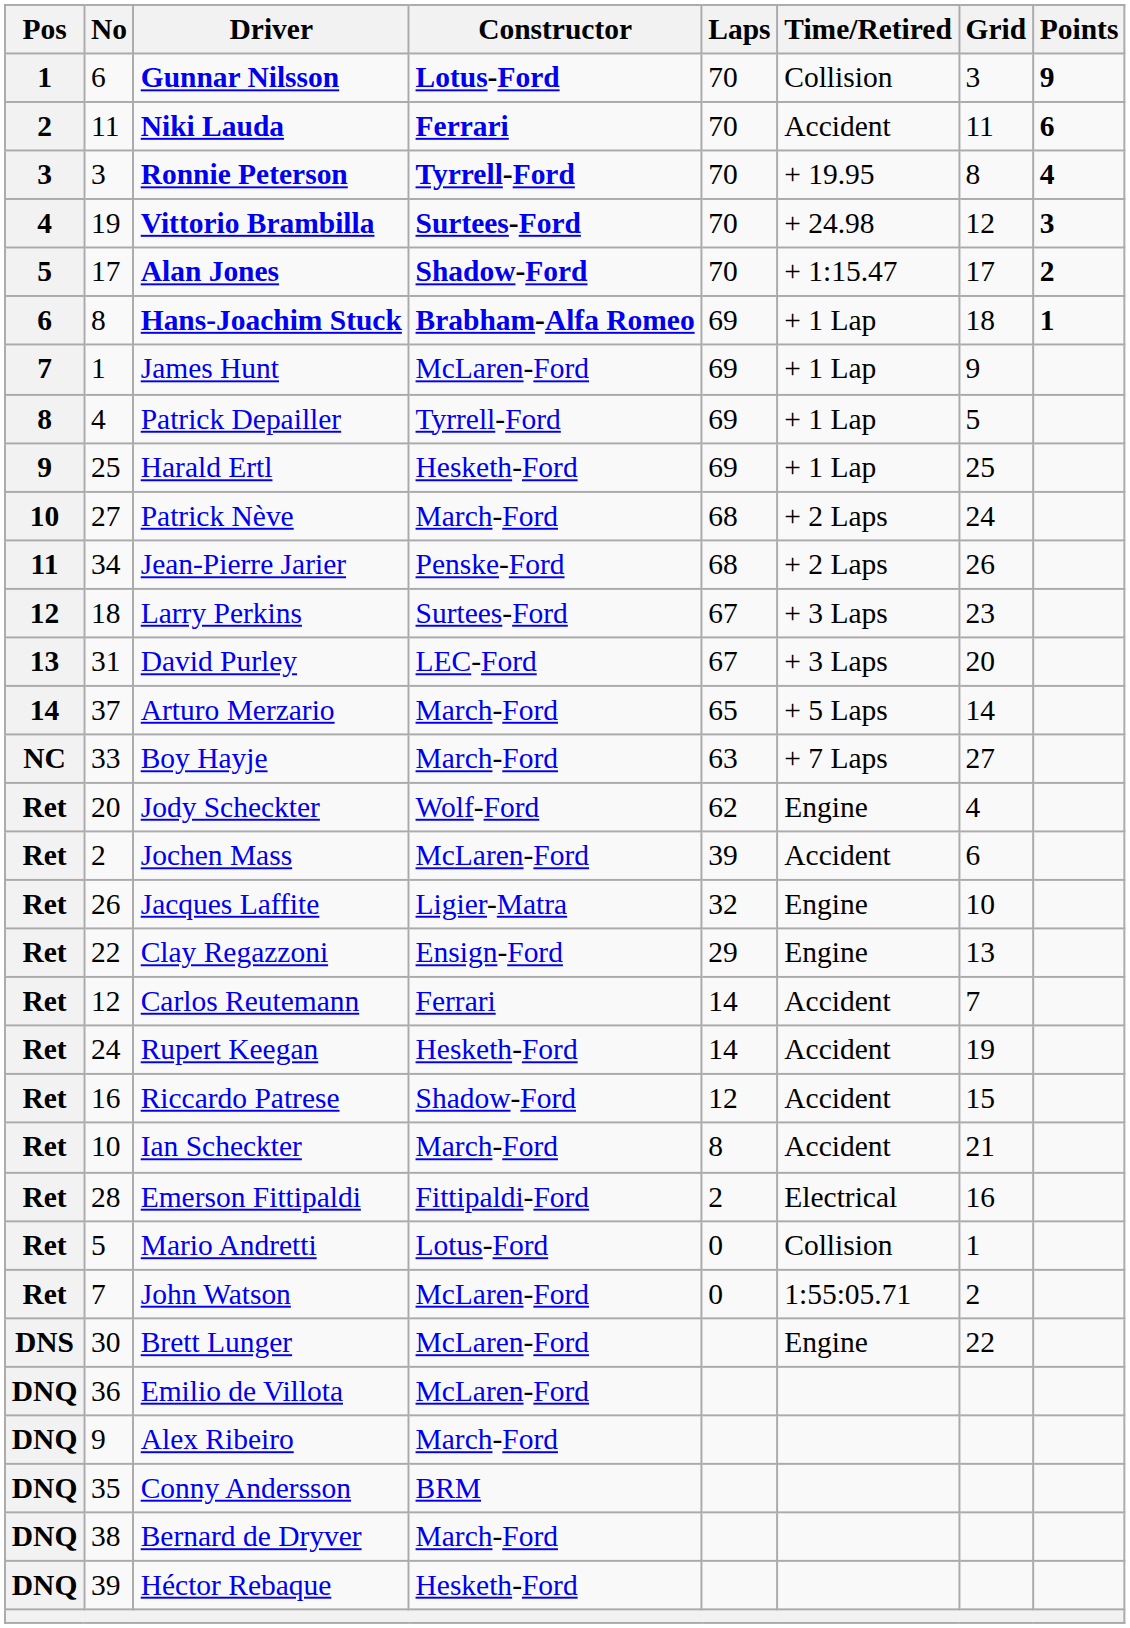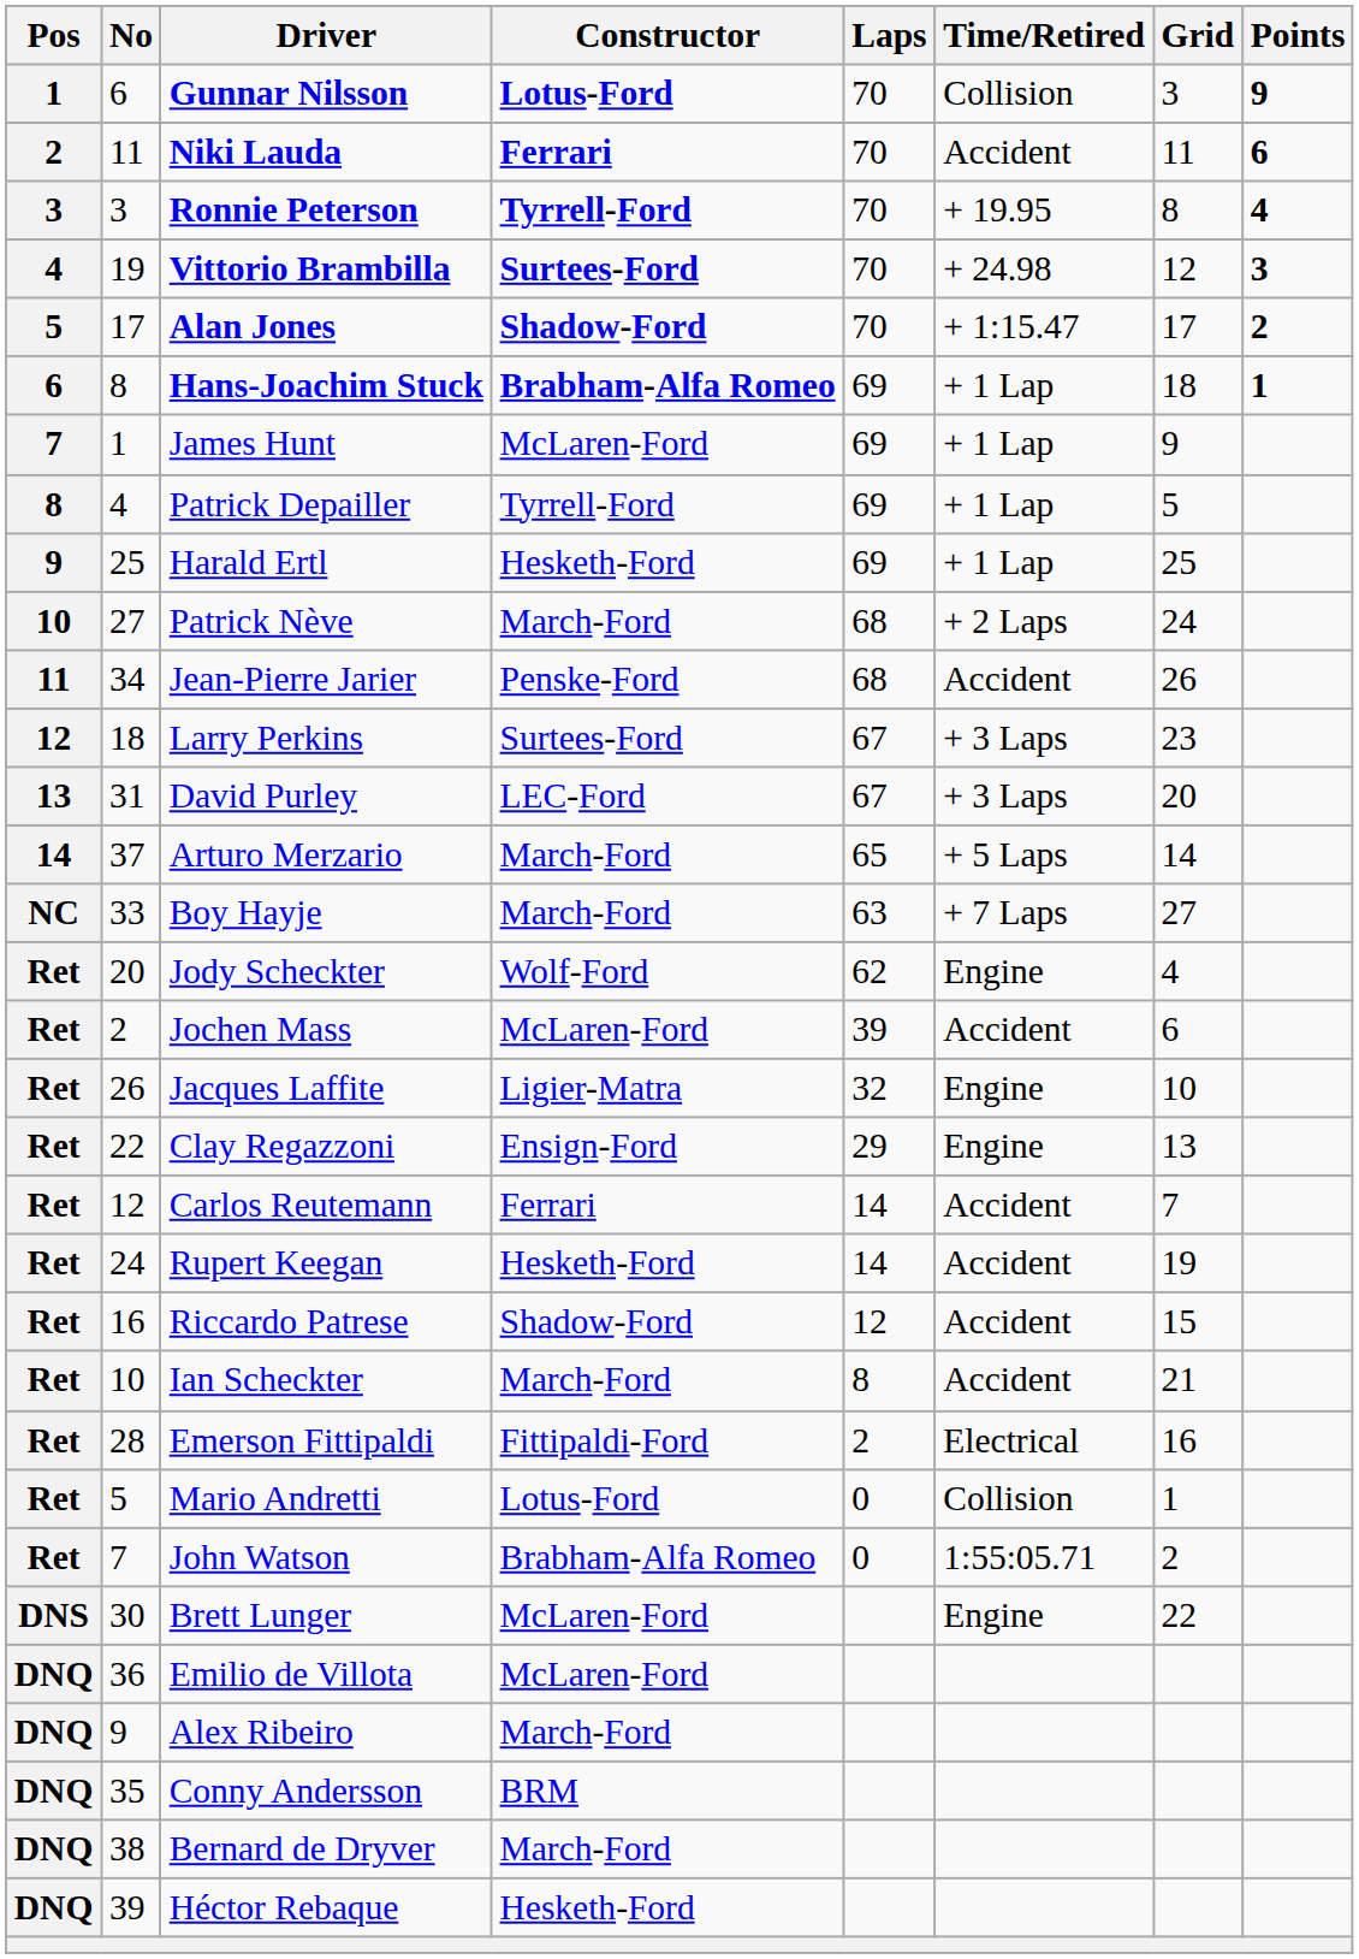 <table class="wikitable" style="font-size: 95%;">
 <tr>
 <th>Pos</th>
 <th>No</th>
 <th>Driver</th>
 <th>Constructor</th>
 <th>Laps</th>
 <th>Time/Retired</th>
 <th>Grid</th>
 <th>Points</th>
 </tr>
 <tr>
 <th>1</th>
 <td>6</td>
 <td> <strong><a href='#'>Gunnar Nilsson</a></strong></td>
 <td><strong><a href='#'>Lotus</a>-<a href='#'>Ford</a></strong></td>
 <td>70</td>
 <td>Collision</td>
 <td>3</td>
 <td><strong>9</strong></td>
 </tr>
 <tr>
 <th>2</th>
 <td>11</td>
 <td> <strong><a href='#'>Niki Lauda</a></strong></td>
 <td><strong><a href='#'>Ferrari</a></strong></td>
 <td>70</td>
 <td>Accident</td>
 <td>11</td>
 <td><strong>6</strong></td>
 </tr>
 <tr>
 <th>3</th>
 <td>3</td>
 <td> <strong><a href='#'>Ronnie Peterson</a></strong></td>
 <td><strong><a href='#'>Tyrrell</a>-<a href='#'>Ford</a></strong></td>
 <td>70</td>
 <td>+ 19.95</td>
 <td>8</td>
 <td><strong>4</strong></td>
 </tr>
 <tr>
 <th>4</th>
 <td>19</td>
 <td> <strong><a href='#'>Vittorio Brambilla</a></strong></td>
 <td><strong><a href='#'>Surtees</a>-<a href='#'>Ford</a></strong></td>
 <td>70</td>
 <td>+ 24.98</td>
 <td>12</td>
 <td><strong>3</strong></td>
 </tr>
 <tr>
 <th>5</th>
 <td>17</td>
 <td> <strong><a href='#'>Alan Jones</a></strong></td>
 <td><strong><a href='#'>Shadow</a>-<a href='#'>Ford</a></strong></td>
 <td>70</td>
 <td>+ 1:15.47</td>
 <td>17</td>
 <td><strong>2</strong></td>
 </tr>
 <tr>
 <th>6</th>
 <td>8</td>
 <td> <strong><a href='#'>Hans-Joachim Stuck</a></strong></td>
 <td><strong><a href='#'>Brabham</a>-<a href='#'>Alfa Romeo</a></strong></td>
 <td>69</td>
 <td>+ 1 Lap</td>
 <td>18</td>
 <td><strong>1</strong></td>
 </tr>
 <tr>
 <th>7</th>
 <td>1</td>
 <td> <a href='#'>James Hunt</a></td>
 <td><a href='#'>McLaren</a>-<a href='#'>Ford</a></td>
 <td>69</td>
 <td>+ 1 Lap</td>
 <td>9</td>
 <td> </td>
 </tr>
 <tr>
 <th>8</th>
 <td>4</td>
 <td> <a href='#'>Patrick Depailler</a></td>
 <td><a href='#'>Tyrrell</a>-<a href='#'>Ford</a></td>
 <td>69</td>
 <td>+ 1 Lap</td>
 <td>5</td>
 <td> </td>
 </tr>
 <tr>
 <th>9</th>
 <td>25</td>
 <td> <a href='#'>Harald Ertl</a></td>
 <td><a href='#'>Hesketh</a>-<a href='#'>Ford</a></td>
 <td>69</td>
 <td>+ 1 Lap</td>
 <td>25</td>
 <td> </td>
 </tr>
 <tr>
 <th>10</th>
 <td>27</td>
 <td> <a href='#'>Patrick Nève</a></td>
 <td><a href='#'>March</a>-<a href='#'>Ford</a></td>
 <td>68</td>
 <td>+ 2 Laps</td>
 <td>24</td>
 <td> </td>
 </tr>
 <tr>
 <th>11</th>
 <td>34</td>
 <td> <a href='#'>Jean-Pierre Jarier</a></td>
 <td><a href='#'>Penske</a>-<a href='#'>Ford</a></td>
 <td>68</td>
-<td>+ 2 Laps</td>
+<td>Accident</td>
 <td>26</td>
 <td> </td>
 </tr>
 <tr>
 <th>12</th>
 <td>18</td>
 <td> <a href='#'>Larry Perkins</a></td>
 <td><a href='#'>Surtees</a>-<a href='#'>Ford</a></td>
 <td>67</td>
 <td>+ 3 Laps</td>
 <td>23</td>
 <td> </td>
 </tr>
 <tr>
 <th>13</th>
 <td>31</td>
 <td> <a href='#'>David Purley</a></td>
 <td><a href='#'>LEC</a>-<a href='#'>Ford</a></td>
 <td>67</td>
 <td>+ 3 Laps</td>
 <td>20</td>
 <td> </td>
 </tr>
 <tr>
 <th>14</th>
 <td>37</td>
 <td> <a href='#'>Arturo Merzario</a></td>
 <td><a href='#'>March</a>-<a href='#'>Ford</a></td>
 <td>65</td>
 <td>+ 5 Laps</td>
 <td>14</td>
 <td> </td>
 </tr>
 <tr>
 <th>NC</th>
 <td>33</td>
 <td> <a href='#'>Boy Hayje</a></td>
 <td><a href='#'>March</a>-<a href='#'>Ford</a></td>
 <td>63</td>
 <td>+ 7 Laps</td>
 <td>27</td>
 <td> </td>
 </tr>
 <tr>
 <th>Ret</th>
 <td>20</td>
 <td> <a href='#'>Jody Scheckter</a></td>
 <td><a href='#'>Wolf</a>-<a href='#'>Ford</a></td>
 <td>62</td>
 <td>Engine</td>
 <td>4</td>
 <td> </td>
 </tr>
 <tr>
 <th>Ret</th>
 <td>2</td>
 <td> <a href='#'>Jochen Mass</a></td>
 <td><a href='#'>McLaren</a>-<a href='#'>Ford</a></td>
 <td>39</td>
 <td>Accident</td>
 <td>6</td>
 <td> </td>
 </tr>
 <tr>
 <th>Ret</th>
 <td>26</td>
 <td> <a href='#'>Jacques Laffite</a></td>
 <td><a href='#'>Ligier</a>-<a href='#'>Matra</a></td>
 <td>32</td>
 <td>Engine</td>
 <td>10</td>
 <td> </td>
 </tr>
 <tr>
 <th>Ret</th>
 <td>22</td>
 <td> <a href='#'>Clay Regazzoni</a></td>
 <td><a href='#'>Ensign</a>-<a href='#'>Ford</a></td>
 <td>29</td>
 <td>Engine</td>
 <td>13</td>
 <td> </td>
 </tr>
 <tr>
 <th>Ret</th>
 <td>12</td>
 <td> <a href='#'>Carlos Reutemann</a></td>
 <td><a href='#'>Ferrari</a></td>
 <td>14</td>
 <td>Accident</td>
 <td>7</td>
 <td> </td>
 </tr>
 <tr>
 <th>Ret</th>
 <td>24</td>
 <td> <a href='#'>Rupert Keegan</a></td>
 <td><a href='#'>Hesketh</a>-<a href='#'>Ford</a></td>
 <td>14</td>
 <td>Accident</td>
 <td>19</td>
 <td> </td>
 </tr>
 <tr>
 <th>Ret</th>
 <td>16</td>
 <td> <a href='#'>Riccardo Patrese</a></td>
 <td><a href='#'>Shadow</a>-<a href='#'>Ford</a></td>
 <td>12</td>
 <td>Accident</td>
 <td>15</td>
 <td> </td>
 </tr>
 <tr>
 <th>Ret</th>
 <td>10</td>
 <td> <a href='#'>Ian Scheckter</a></td>
 <td><a href='#'>March</a>-<a href='#'>Ford</a></td>
 <td>8</td>
 <td>Accident</td>
 <td>21</td>
 <td> </td>
 </tr>
 <tr>
 <th>Ret</th>
 <td>28</td>
 <td> <a href='#'>Emerson Fittipaldi</a></td>
 <td><a href='#'>Fittipaldi</a>-<a href='#'>Ford</a></td>
 <td>2</td>
 <td>Electrical</td>
 <td>16</td>
 <td> </td>
 </tr>
 <tr>
 <th>Ret</th>
 <td>5</td>
 <td> <a href='#'>Mario Andretti</a></td>
 <td><a href='#'>Lotus</a>-<a href='#'>Ford</a></td>
 <td>0</td>
 <td>Collision</td>
 <td>1</td>
 <td> </td>
 </tr>
 <tr>
 <th>Ret</th>
 <td>7</td>
 <td> <a href='#'>John Watson</a></td>
-<td><a href='#'>McLaren</a>-<a href='#'>Ford</a></td>
+<td><a href='#'>Brabham</a>-<a href='#'>Alfa Romeo</a></td>
 <td>0</td>
 <td>1:55:05.71</td>
 <td>2</td>
 <td> </td>
 </tr>
 <tr>
 <th>DNS</th>
 <td>30</td>
 <td> <a href='#'>Brett Lunger</a></td>
 <td><a href='#'>McLaren</a>-<a href='#'>Ford</a></td>
 <td> </td>
 <td>Engine</td>
 <td>22</td>
 <td> </td>
 </tr>
 <tr>
 <th>DNQ</th>
 <td>36</td>
 <td> <a href='#'>Emilio de Villota</a></td>
 <td><a href='#'>McLaren</a>-<a href='#'>Ford</a></td>
 <td> </td>
 <td></td>
 <td></td>
 <td> </td>
 </tr>
 <tr>
 <th>DNQ</th>
 <td>9</td>
 <td> <a href='#'>Alex Ribeiro</a></td>
 <td><a href='#'>March</a>-<a href='#'>Ford</a></td>
 <td> </td>
 <td></td>
 <td></td>
 <td> </td>
 </tr>
 <tr>
 <th>DNQ</th>
 <td>35</td>
 <td> <a href='#'>Conny Andersson</a></td>
 <td><a href='#'>BRM</a></td>
 <td> </td>
 <td></td>
 <td></td>
 <td> </td>
 </tr>
 <tr>
 <th>DNQ</th>
 <td>38</td>
 <td> <a href='#'>Bernard de Dryver</a></td>
 <td><a href='#'>March</a>-<a href='#'>Ford</a></td>
 <td> </td>
 <td></td>
 <td></td>
 <td> </td>
 </tr>
 <tr>
 <th>DNQ</th>
 <td>39</td>
 <td> <a href='#'>Héctor Rebaque</a></td>
 <td><a href='#'>Hesketh</a>-<a href='#'>Ford</a></td>
 <td> </td>
 <td> </td>
 <td> </td>
 <td> </td>
 </tr>
 <tr>
 <th colspan="8"></th>
 </tr>
 </table>
